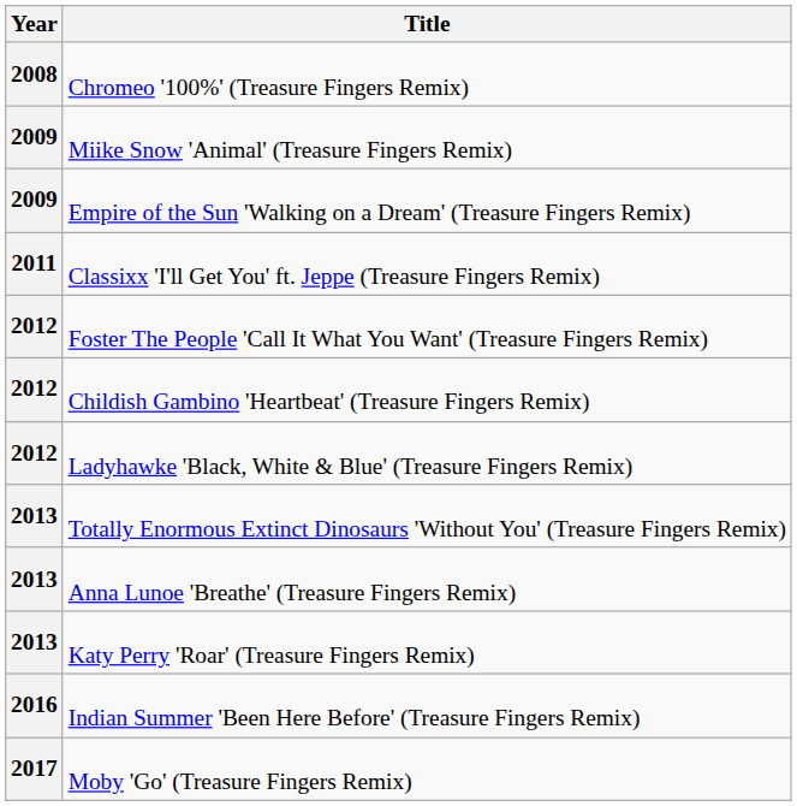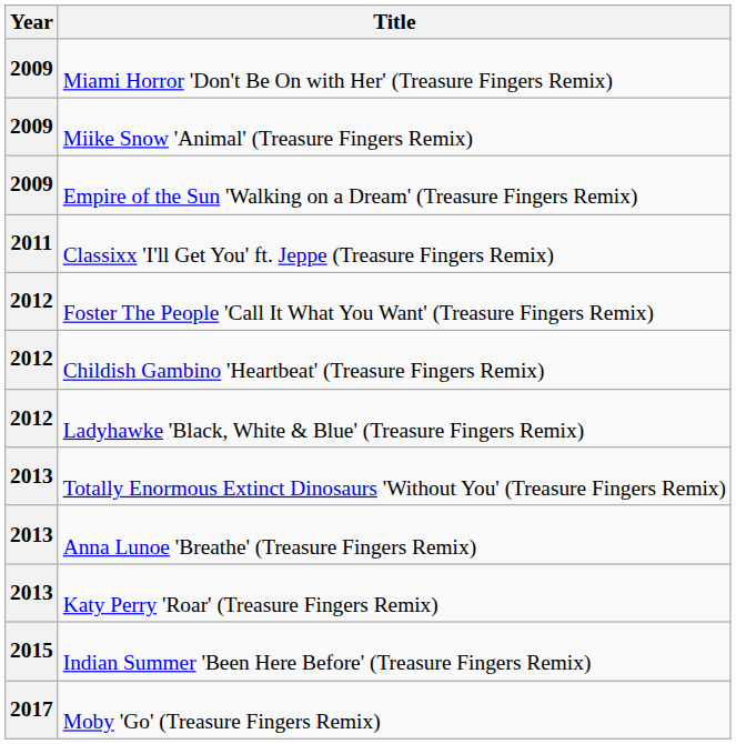 <table class="wikitable plainrowheaders" style="text-align:left;">
 <tr>
 <th scope="col">Year</th>
 <th scope="col">Title</th>
 </tr>
 <tr>
-<th scope="row">2008</th>
-<td><br><a href='#'>Chromeo</a> '100%' (Treasure Fingers Remix)</td>
+<th scope="row">2009</th>
+<td><br><a href='#'>Miami Horror</a> 'Don't Be On with Her' (Treasure Fingers Remix)</td>
 </tr>
 <tr>
 <th scope="row">2009</th>
 <td><br><a href='#'>Miike Snow</a> 'Animal' (Treasure Fingers Remix)</td>
 </tr>
 <tr>
 <th scope="row">2009</th>
 <td><br><a href='#'>Empire of the Sun</a> 'Walking on a Dream' (Treasure Fingers Remix)</td>
 </tr>
 <tr>
 <th scope="row">2011</th>
 <td><br><a href='#'>Classixx</a> 'I'll Get You' ft. <a href='#'>Jeppe</a> (Treasure Fingers Remix)</td>
 </tr>
 <tr>
 <th scope="row">2012</th>
 <td><br><a href='#'>Foster The People</a> 'Call It What You Want' (Treasure Fingers Remix)</td>
 </tr>
 <tr>
 <th scope="row">2012</th>
 <td><br><a href='#'>Childish Gambino</a> 'Heartbeat' (Treasure Fingers Remix)</td>
 </tr>
 <tr>
 <th scope="row">2012</th>
 <td><br><a href='#'>Ladyhawke</a> 'Black, White & Blue' (Treasure Fingers Remix)</td>
 </tr>
 <tr>
 <th scope="row">2013</th>
 <td><br><a href='#'>Totally Enormous Extinct Dinosaurs</a> 'Without You' (Treasure Fingers Remix)</td>
 </tr>
 <tr>
 <th scope="row">2013</th>
 <td><br><a href='#'>Anna Lunoe</a> 'Breathe' (Treasure Fingers Remix)</td>
 </tr>
 <tr>
 <th scope="row">2013</th>
 <td><br><a href='#'>Katy Perry</a> 'Roar' (Treasure Fingers Remix)</td>
 </tr>
 <tr>
-<th scope="row">2016</th>
+<th scope="row">2015</th>
 <td><br><a href='#'>Indian Summer</a> 'Been Here Before' (Treasure Fingers Remix)</td>
 </tr>
 <tr>
 <th scope="row">2017</th>
 <td><br><a href='#'>Moby</a> 'Go' (Treasure Fingers Remix)</td>
 </tr>
 </table>
